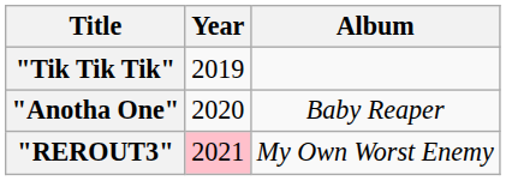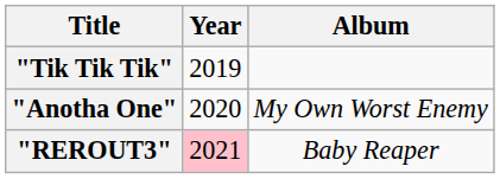 <table class="wikitable plainrowheaders" style="text-align:center;">
 <tr>
 <th>Title</th>
 <th>Year</th>
 <th>Album</th>
 </tr>
 <tr>
 <th scope="row">"Tik Tik Tik"<br></th>
 <td>2019</td>
 <td></td>
 </tr>
 <tr>
 <th scope="row">"Anotha One"<br></th>
 <td>2020</td>
-<td><em>Baby Reaper</em></td>
+<td><em>My Own Worst Enemy</em></td>
 </tr>
 <tr>
 <th scope="row">"REROUT3"<br></th>
 <td style="background: pink;">2021</td>
-<td><em>My Own Worst Enemy</em></td>
+<td><em>Baby Reaper</em></td>
 </tr>
 </table>
